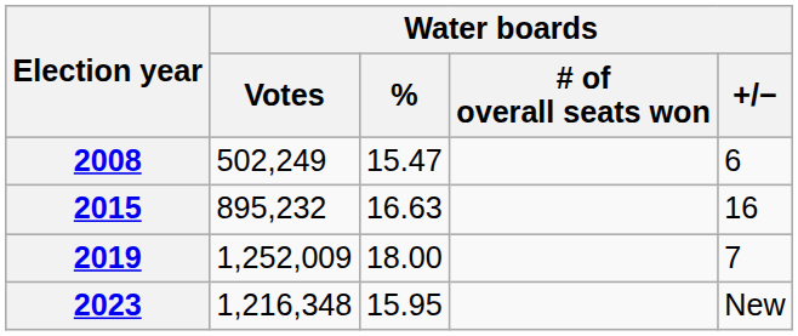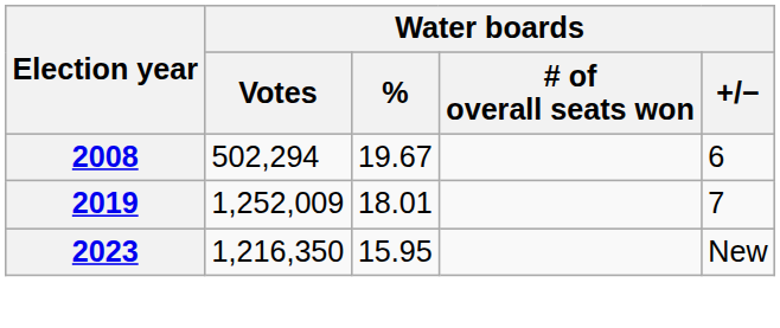 <table class="wikitable">
 <tr>
 <th rowspan="2">Election year</th>
 <th colspan="4">Water boards</th>
 </tr>
 <tr>
 <th>Votes</th>
 <th>%</th>
 <th># of <br> overall seats won</th>
 <th>+/−</th>
 </tr>
 <tr>
 <th><a href='#'>2008</a></th>
-<td>502,249</td>
-<td>15.47</td>
+<td>502,294</td>
+<td>19.67</td>
 <td></td>
 <td> 6</td>
 </tr>
 <tr>
-<th><a href='#'>2015</a></th>
-<td>895,232</td>
-<td>16.63</td>
-<td></td>
-<td> 16</td>
-</tr>
-<tr>
 <th><a href='#'>2019</a></th>
 <td>1,252,009</td>
-<td>18.00</td>
+<td>18.01</td>
 <td></td>
 <td> 7</td>
 </tr>
 <tr>
 <th><a href='#'>2023</a></th>
-<td>1,216,348</td>
+<td>1,216,350</td>
 <td>15.95</td>
 <td></td>
 <td>New</td>
 </tr>
 </table>
